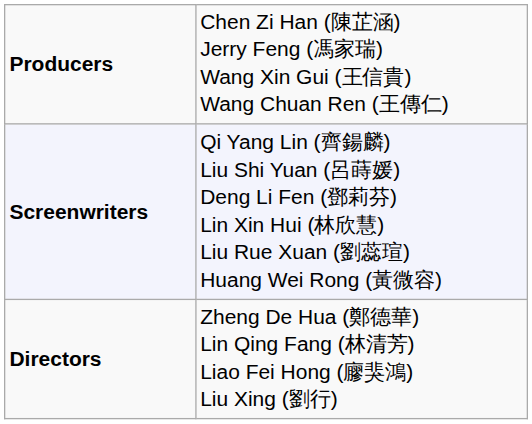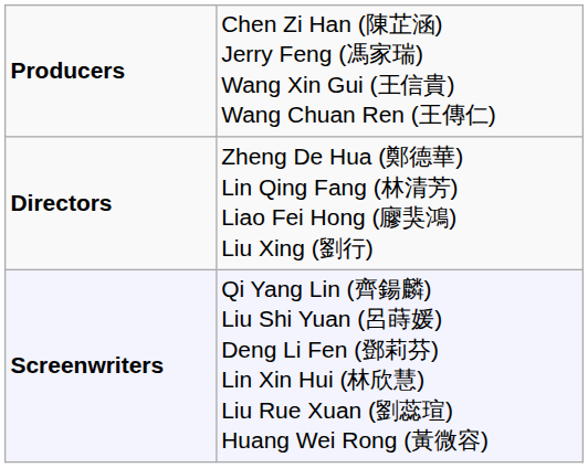 <table class="wikitable" width="400px">
 <tr>
 <td><strong>Producers</strong></td>
 <td>Chen Zi Han (陳芷涵)<br>Jerry Feng (馮家瑞)<br>Wang Xin Gui (王信貴)<br>Wang Chuan Ren (王傳仁)</td>
 </tr>
+<tr>
+<td><strong>Directors</strong></td>
+<td>Zheng De Hua (鄭德華)<br>Lin Qing Fang (林清芳)<br>Liao Fei Hong (廫猆鴻)<br>Liu Xing (劉行)</td>
+</tr>
 <tr bgcolor="#F3F4FD">
 <td><strong>Screenwriters</strong></td>
 <td>Qi Yang Lin (齊鍚麟)<br>Liu Shi Yuan (呂蒔媛)<br>Deng Li Fen (鄧莉芬)<br>Lin Xin Hui (林欣慧)<br>Liu Rue Xuan (劉蕊瑄)<br>Huang Wei Rong (黃微容)</td>
 </tr>
-<tr>
-<td><strong>Directors</strong></td>
-<td>Zheng De Hua (鄭德華)<br>Lin Qing Fang (林清芳)<br>Liao Fei Hong (廫猆鴻)<br>Liu Xing (劉行)</td>
-</tr>
 </table>
